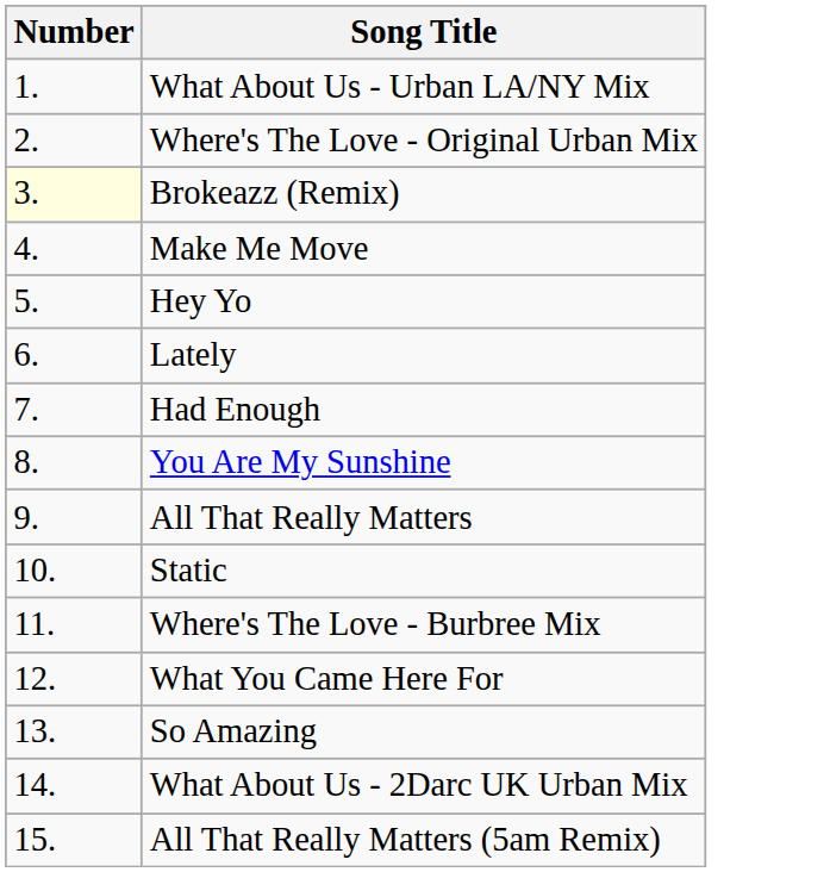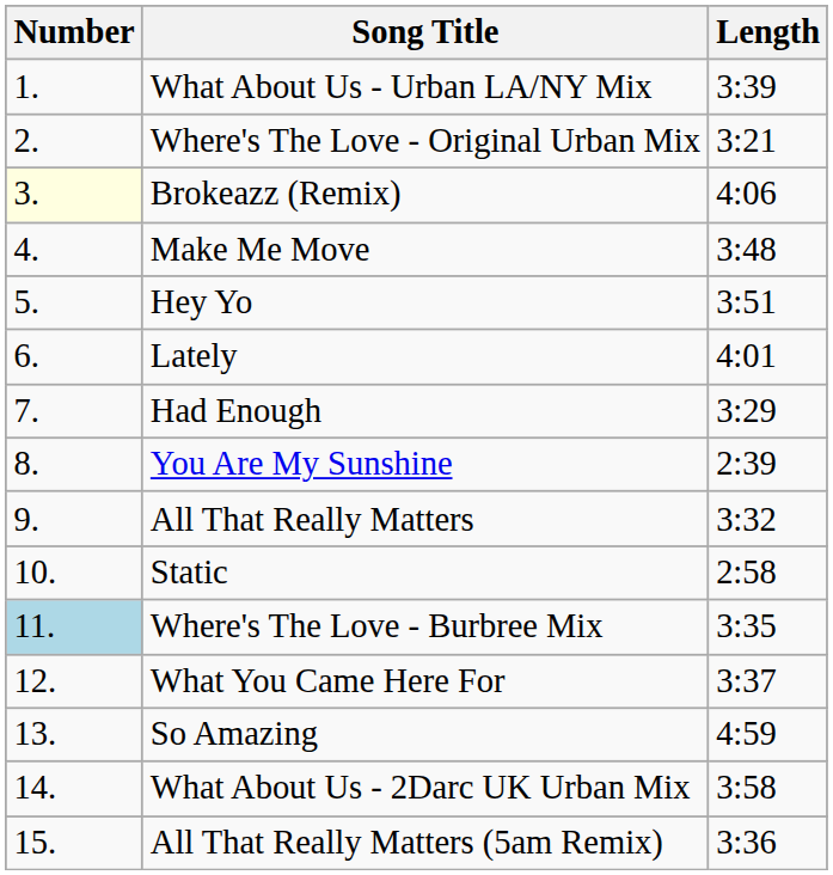 <table class="wikitable">
 <tr>
 <th>Number</th>
 <th>Song Title</th>
+<th>Length</th>
 </tr>
 <tr>
 <td>1.</td>
 <td>What About Us - Urban LA/NY Mix</td>
+<td>3:39</td>
 </tr>
 <tr>
 <td>2.</td>
 <td>Where's The Love - Original Urban Mix</td>
+<td>3:21</td>
 </tr>
 <tr>
 <td style="background: lightyellow;">3.</td>
 <td>Brokeazz (Remix)</td>
+<td>4:06</td>
 </tr>
 <tr>
 <td>4.</td>
 <td>Make Me Move</td>
+<td>3:48</td>
 </tr>
 <tr>
 <td>5.</td>
 <td>Hey Yo</td>
+<td>3:51</td>
 </tr>
 <tr>
 <td>6.</td>
 <td>Lately</td>
+<td>4:01</td>
 </tr>
 <tr>
 <td>7.</td>
 <td>Had Enough</td>
+<td>3:29</td>
 </tr>
 <tr>
 <td>8.</td>
 <td><a href='#'>You Are My Sunshine</a></td>
+<td>2:39</td>
 </tr>
 <tr>
 <td>9.</td>
 <td>All That Really Matters</td>
+<td>3:32</td>
 </tr>
 <tr>
 <td>10.</td>
 <td>Static</td>
+<td>2:58</td>
 </tr>
 <tr>
-<td>11.</td>
+<td style="background: lightblue;">11.</td>
 <td>Where's The Love - Burbree Mix</td>
+<td>3:35</td>
 </tr>
 <tr>
 <td>12.</td>
 <td>What You Came Here For</td>
+<td>3:37</td>
 </tr>
 <tr>
 <td>13.</td>
 <td>So Amazing</td>
+<td>4:59</td>
 </tr>
 <tr>
 <td>14.</td>
 <td>What About Us - 2Darc UK Urban Mix</td>
+<td>3:58</td>
 </tr>
 <tr>
 <td>15.</td>
 <td>All That Really Matters (5am Remix)</td>
+<td>3:36</td>
 </tr>
 </table>
